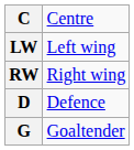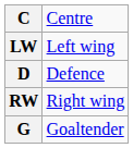 <table class="wikitable">
 <tr>
 <th>C</th>
 <td><a href='#'>Centre</a></td>
 </tr>
 <tr>
 <th>LW</th>
 <td><a href='#'>Left wing</a></td>
 </tr>
 <tr>
+<th>D</th>
+<td><a href='#'>Defence</a></td>
+</tr>
+<tr>
 <th>RW</th>
 <td><a href='#'>Right wing</a></td>
-</tr>
-<tr>
-<th>D</th>
-<td><a href='#'>Defence</a></td>
 </tr>
 <tr>
 <th>G</th>
 <td><a href='#'>Goaltender</a></td>
 </tr>
 </table>
